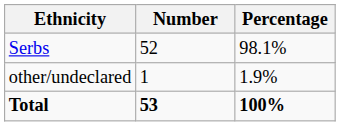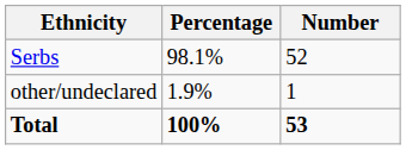 <table class="wikitable">
 <tr>
 <th width="100px">Ethnicity</th>
+<th width="80px">Percentage</th>
 <th width="80px">Number</th>
-<th width="80px">Percentage</th>
 </tr>
 <tr>
 <td><a href='#'>Serbs</a></td>
+<td>98.1%</td>
 <td>52</td>
-<td>98.1%</td>
 </tr>
 <tr>
 <td>other/undeclared</td>
+<td>1.9%</td>
 <td>1</td>
-<td>1.9%</td>
 </tr>
 <tr>
 <td><strong>Total</strong></td>
+<td><strong>100%</strong></td>
 <td><strong>53</strong></td>
-<td><strong>100%</strong></td>
 </tr>
 </table>
